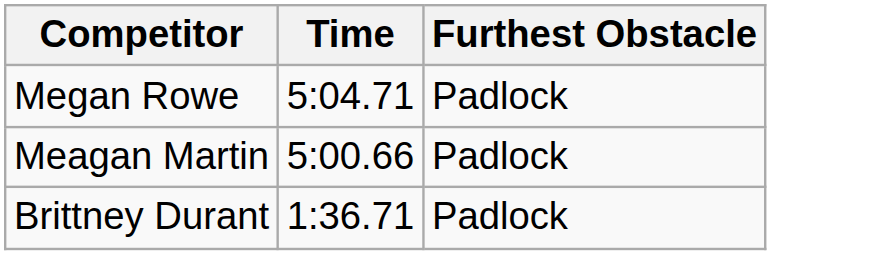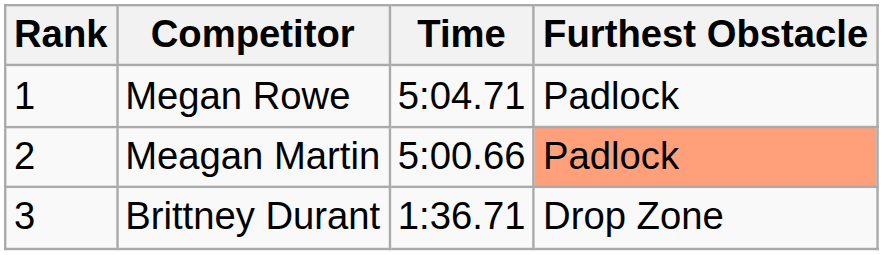 <table class="wikitable sortable mw-collapsible">
 <tr>
+<th>Rank</th>
 <th>Competitor</th>
 <th>Time</th>
 <th>Furthest Obstacle</th>
 </tr>
 <tr>
+<td>1</td>
 <td>Megan Rowe</td>
 <td>5:04.71</td>
 <td>Padlock</td>
 </tr>
 <tr>
+<td>2</td>
 <td>Meagan Martin</td>
 <td>5:00.66</td>
-<td>Padlock</td>
+<td style="background: lightsalmon;">Padlock</td>
 </tr>
 <tr>
+<td>3</td>
 <td>Brittney Durant</td>
 <td>1:36.71</td>
-<td>Padlock</td>
+<td>Drop Zone</td>
 </tr>
 </table>
